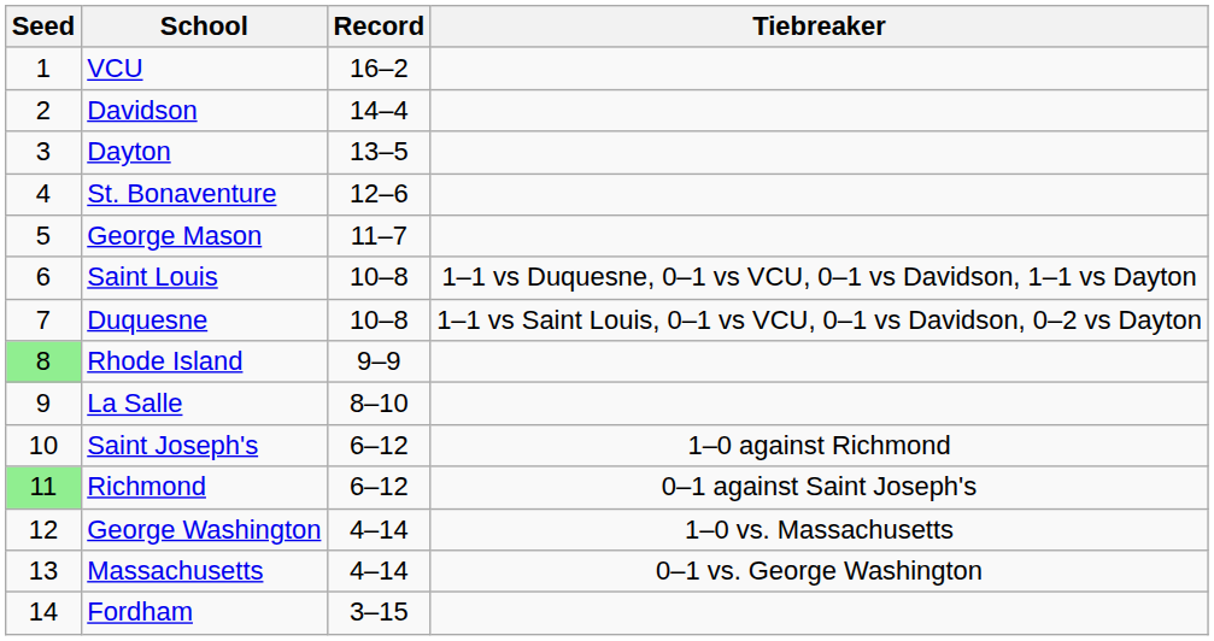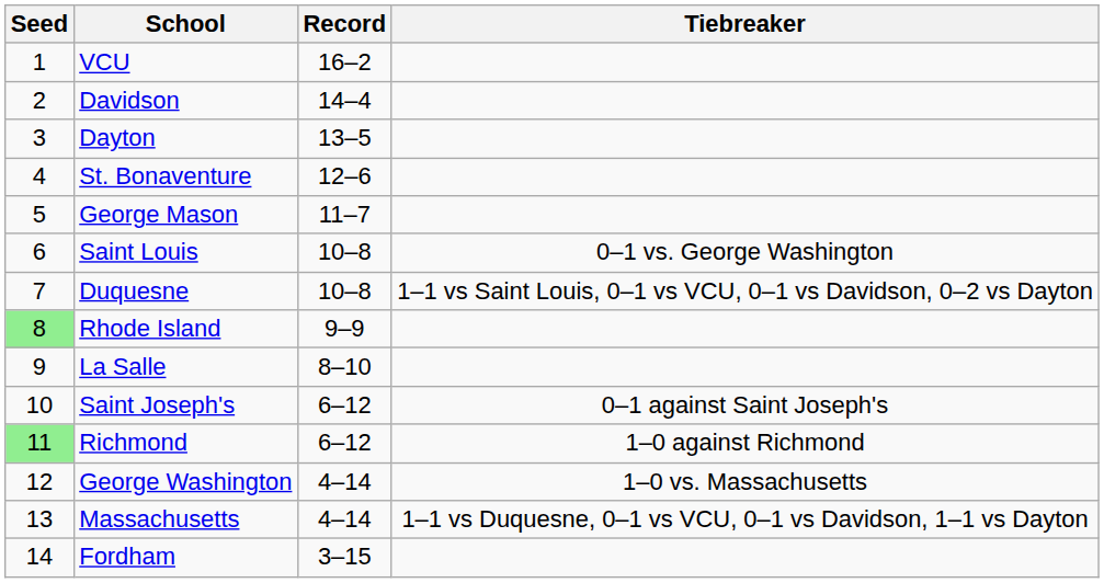 <table class="wikitable" style="text-align:center">
 <tr>
 <th>Seed</th>
 <th>School</th>
 <th>Record</th>
 <th>Tiebreaker</th>
 </tr>
 <tr>
 <td>1</td>
 <td align=left><a href='#'>VCU</a></td>
 <td>16–2</td>
 <td></td>
 </tr>
 <tr>
 <td>2</td>
 <td align=left><a href='#'>Davidson</a></td>
 <td>14–4</td>
 <td></td>
 </tr>
 <tr>
 <td>3</td>
 <td align=left><a href='#'>Dayton</a></td>
 <td>13–5</td>
 <td></td>
 </tr>
 <tr>
 <td>4</td>
 <td align=left><a href='#'>St. Bonaventure</a></td>
 <td>12–6</td>
 <td></td>
 </tr>
 <tr>
 <td>5</td>
 <td align=left><a href='#'>George Mason</a></td>
 <td>11–7</td>
 <td></td>
 </tr>
 <tr>
 <td>6</td>
 <td align=left><a href='#'>Saint Louis</a></td>
 <td>10–8</td>
-<td>1–1 vs Duquesne, 0–1 vs VCU, 0–1 vs Davidson, 1–1 vs Dayton</td>
+<td>0–1 vs. George Washington</td>
 </tr>
 <tr>
 <td>7</td>
 <td align=left><a href='#'>Duquesne</a></td>
 <td>10–8</td>
 <td>1–1 vs Saint Louis, 0–1 vs VCU, 0–1 vs Davidson, 0–2 vs Dayton</td>
 </tr>
 <tr>
 <td style="background: lightgreen;">8</td>
 <td align=left><a href='#'>Rhode Island</a></td>
 <td>9–9</td>
 <td></td>
 </tr>
 <tr>
 <td>9</td>
 <td align=left><a href='#'>La Salle</a></td>
 <td>8–10</td>
 <td></td>
 </tr>
 <tr>
 <td>10</td>
 <td align=left><a href='#'>Saint Joseph's</a></td>
 <td>6–12</td>
-<td>1–0 against Richmond</td>
+<td>0–1 against Saint Joseph's</td>
 </tr>
 <tr>
 <td style="background: lightgreen;">11</td>
 <td align=left><a href='#'>Richmond</a></td>
 <td>6–12</td>
-<td>0–1 against Saint Joseph's</td>
+<td>1–0 against Richmond</td>
 </tr>
 <tr>
 <td>12</td>
 <td align=left><a href='#'>George Washington</a></td>
 <td>4–14</td>
 <td>1–0 vs. Massachusetts</td>
 </tr>
 <tr>
 <td>13</td>
 <td align=left><a href='#'>Massachusetts</a></td>
 <td>4–14</td>
-<td>0–1 vs. George Washington</td>
+<td>1–1 vs Duquesne, 0–1 vs VCU, 0–1 vs Davidson, 1–1 vs Dayton</td>
 </tr>
 <tr>
 <td>14</td>
 <td align=left><a href='#'>Fordham</a></td>
 <td>3–15</td>
 <td></td>
 </tr>
 </table>
